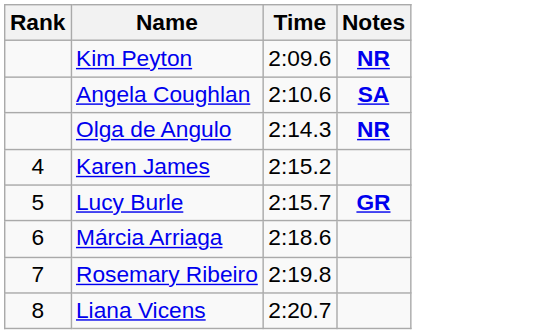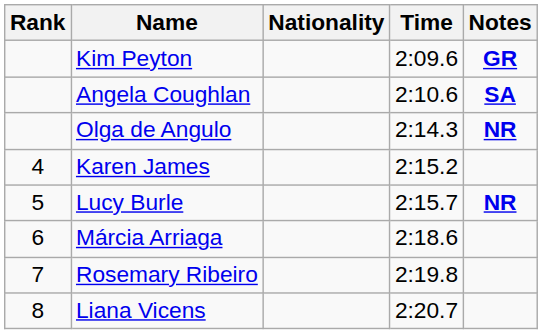 <table class="wikitable sortable" style="text-align:center">
 <tr>
 <th>Rank</th>
 <th>Name</th>
+<th>Nationality</th>
 <th>Time</th>
 <th>Notes</th>
 </tr>
 <tr>
 <td></td>
 <td align=left><a href='#'>Kim Peyton</a></td>
+<td align=left></td>
 <td>2:09.6</td>
-<td><strong><a href='#'>NR</a></strong></td>
+<td><strong><a href='#'>GR</a></strong></td>
 </tr>
 <tr>
 <td></td>
 <td align=left><a href='#'>Angela Coughlan</a></td>
+<td align=left></td>
 <td>2:10.6</td>
 <td><strong><a href='#'>SA</a></strong></td>
 </tr>
 <tr>
 <td></td>
 <td align=left><a href='#'>Olga de Angulo</a></td>
+<td align=left></td>
 <td>2:14.3</td>
 <td><strong><a href='#'>NR</a></strong></td>
 </tr>
 <tr>
 <td>4</td>
 <td align=left><a href='#'>Karen James</a></td>
+<td align=left></td>
 <td>2:15.2</td>
 <td></td>
 </tr>
 <tr>
 <td>5</td>
 <td align=left><a href='#'>Lucy Burle</a></td>
+<td align=left></td>
 <td>2:15.7</td>
-<td><strong><a href='#'>GR</a></strong></td>
+<td><strong><a href='#'>NR</a></strong></td>
 </tr>
 <tr>
 <td>6</td>
 <td align=left><a href='#'>Márcia Arriaga</a></td>
+<td align=left></td>
 <td>2:18.6</td>
 <td></td>
 </tr>
 <tr>
 <td>7</td>
 <td align=left><a href='#'>Rosemary Ribeiro</a></td>
+<td align=left></td>
 <td>2:19.8</td>
 <td></td>
 </tr>
 <tr>
 <td>8</td>
 <td align=left><a href='#'>Liana Vicens</a></td>
+<td align=left></td>
 <td>2:20.7</td>
 <td></td>
 </tr>
 </table>
